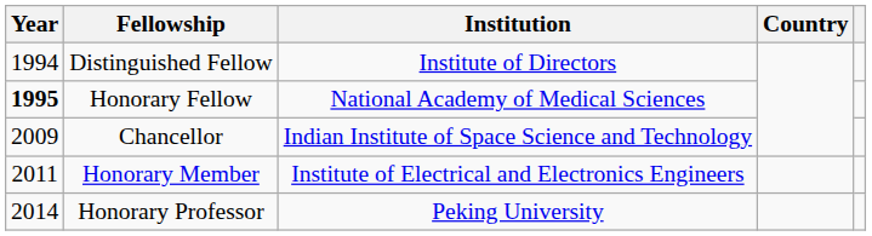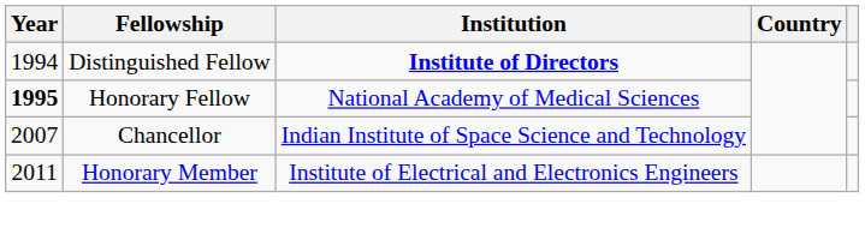 <table class="wikitable sortable" style="text-align:center;">
 <tr>
 <th>Year</th>
 <th>Fellowship</th>
 <th>Institution</th>
 <th>Country</th>
 <th></th>
 </tr>
 <tr>
 <td>1994</td>
 <td>Distinguished Fellow</td>
-<td><a href='#'>Institute of Directors</a></td>
+<td><strong><a href='#'>Institute of Directors</a></strong></td>
 <td rowspan="3"></td>
 <td></td>
 </tr>
 <tr>
 <td><strong>1995</strong></td>
 <td>Honorary Fellow</td>
 <td><a href='#'>National Academy of Medical Sciences</a></td>
 <td></td>
 </tr>
 <tr>
-<td>2009</td>
+<td>2007</td>
 <td>Chancellor</td>
 <td><a href='#'>Indian Institute of Space Science and Technology</a></td>
 <td></td>
 </tr>
 <tr>
 <td>2011</td>
 <td><a href='#'>Honorary Member</a></td>
 <td><a href='#'>Institute of Electrical and Electronics Engineers</a></td>
 <td></td>
 <td></td>
 </tr>
-<tr>
-<td>2014</td>
-<td>Honorary Professor</td>
-<td><a href='#'>Peking University</a></td>
-<td></td>
-<td></td>
-</tr>
 </table>
